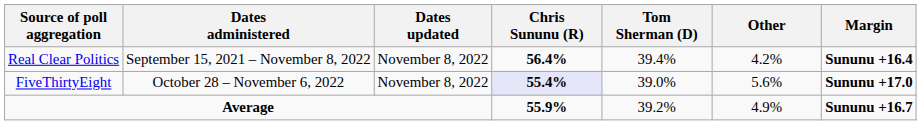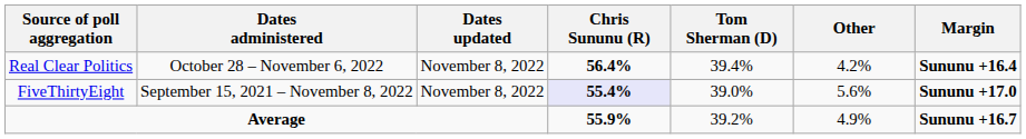 <table class="wikitable sortable" style="text-align:center;font-size:90%;line-height:17px">
 <tr>
 <th>Source of poll<br>aggregation</th>
 <th>Dates<br>administered</th>
 <th>Dates<br>updated</th>
 <th style="width:100px;">Chris<br>Sununu (R)</th>
 <th style="width:100px;">Tom<br>Sherman (D)</th>
 <th style="width:100px;">Other<br></th>
 <th>Margin</th>
 </tr>
 <tr>
 <td><a href='#'>Real Clear Politics</a></td>
-<td>September 15, 2021 – November 8, 2022</td>
+<td>October 28 – November 6, 2022</td>
 <td>November 8, 2022</td>
 <td><strong>56.4%</strong></td>
 <td>39.4%</td>
 <td>4.2%</td>
 <td><strong>Sununu +16.4</strong></td>
 </tr>
 <tr>
 <td><a href='#'>FiveThirtyEight</a></td>
-<td>October 28 – November 6, 2022</td>
+<td>September 15, 2021 – November 8, 2022</td>
 <td>November 8, 2022</td>
 <td style="background: lavender;"><strong>55.4%</strong></td>
 <td>39.0%</td>
 <td>5.6%</td>
 <td><strong>Sununu +17.0</strong></td>
 </tr>
 <tr>
 <td colspan="3"><strong>Average</strong></td>
 <td><strong>55.9%</strong></td>
 <td>39.2%</td>
 <td>4.9%</td>
 <td><strong>Sununu +16.7</strong></td>
 </tr>
 </table>
